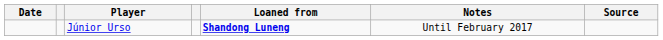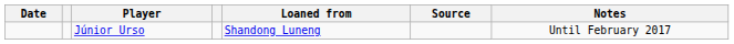 <table class="wikitable sortable" width="100%">
 <tr>
 <th>Date</th>
 <th></th>
 <th>Player</th>
 <th></th>
 <th>Loaned from</th>
+<th>Source</th>
 <th class="unsortable">Notes</th>
-<th>Source</th>
 </tr>
 <tr>
 <td></td>
 <td align="center"></td>
 <td> <a href='#'>Júnior Urso</a></td>
 <td align="center"></td>
-<td><strong> <a href='#'>Shandong Luneng</a></strong></td>
+<td> <a href='#'>Shandong Luneng</a></td>
+<td></td>
 <td align="center">Until February 2017</td>
-<td></td>
 </tr>
 </table>
